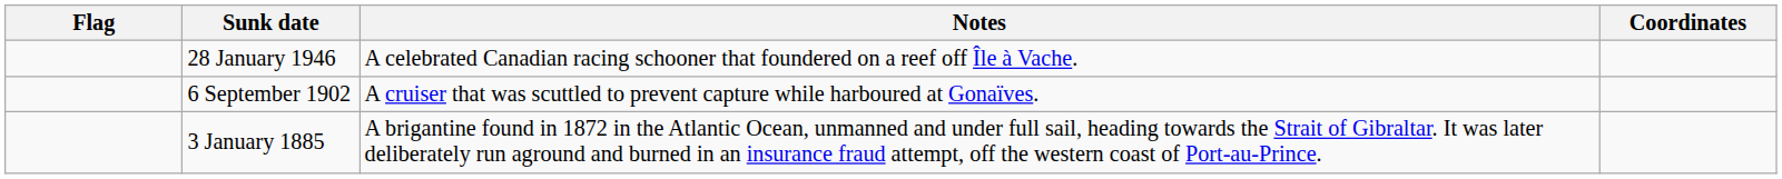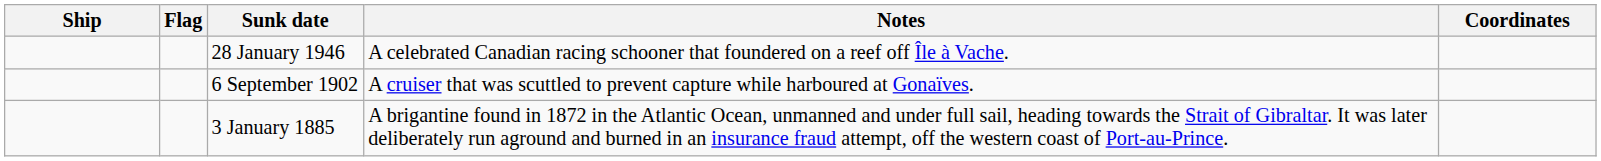 <table class="wikitable" style="width:100%" |>
 <tr>
+<th style="width:10%">Ship</th>
 <th>Flag</th>
 <th style="width:10%">Sunk date</th>
 <th style="width:70%">Notes</th>
 <th style="width:10%">Coordinates</th>
 </tr>
 <tr>
 <td></td>
+<td></td>
 <td>28 January 1946</td>
 <td>A celebrated Canadian racing schooner that foundered on a reef off <a href='#'>Île à Vache</a>.</td>
 <td></td>
 </tr>
 <tr>
+<td></td>
 <td></td>
 <td>6 September 1902</td>
 <td>A <a href='#'>cruiser</a> that was scuttled to prevent capture while harboured at <a href='#'>Gonaïves</a>.</td>
 <td></td>
 </tr>
 <tr>
 <td></td>
+<td></td>
 <td>3 January 1885</td>
 <td>A brigantine found in 1872 in the Atlantic Ocean, unmanned and under full sail, heading towards the <a href='#'>Strait of Gibraltar</a>. It was later deliberately run aground and burned in an <a href='#'>insurance fraud</a> attempt, off the western coast of <a href='#'>Port-au-Prince</a>.</td>
 <td></td>
 </tr>
 </table>
